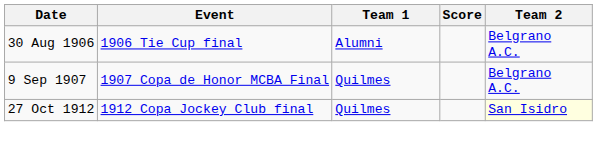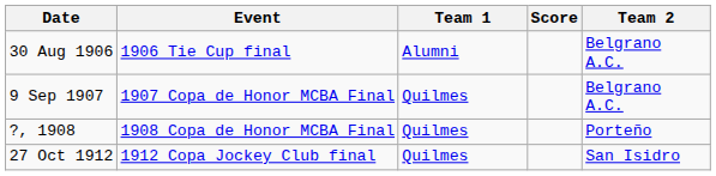 <table class="wikitable sortable">
 <tr>
 <th>Date</th>
 <th>Event</th>
 <th width=100px>Team 1</th>
 <th>Score</th>
 <th width=100px>Team 2</th>
 </tr>
 <tr>
 <td>30 Aug 1906</td>
 <td><a href='#'>1906 Tie Cup final</a></td>
 <td><a href='#'>Alumni</a></td>
 <td></td>
 <td><a href='#'>Belgrano A.C.</a></td>
 </tr>
 <tr>
 <td>9 Sep 1907</td>
 <td><a href='#'>1907 Copa de Honor MCBA Final</a></td>
 <td><a href='#'>Quilmes</a></td>
 <td></td>
 <td><a href='#'>Belgrano A.C.</a></td>
 </tr>
 <tr>
+<td>?, 1908</td>
+<td><a href='#'>1908 Copa de Honor MCBA Final</a></td>
+<td><a href='#'>Quilmes</a></td>
+<td></td>
+<td><a href='#'>Porteño</a></td>
+</tr>
+<tr>
 <td>27 Oct 1912</td>
 <td><a href='#'>1912 Copa Jockey Club final</a></td>
 <td><a href='#'>Quilmes</a></td>
 <td></td>
-<td style="background: lightyellow;"><a href='#'>San Isidro</a></td>
+<td><a href='#'>San Isidro</a></td>
 </tr>
 </table>
